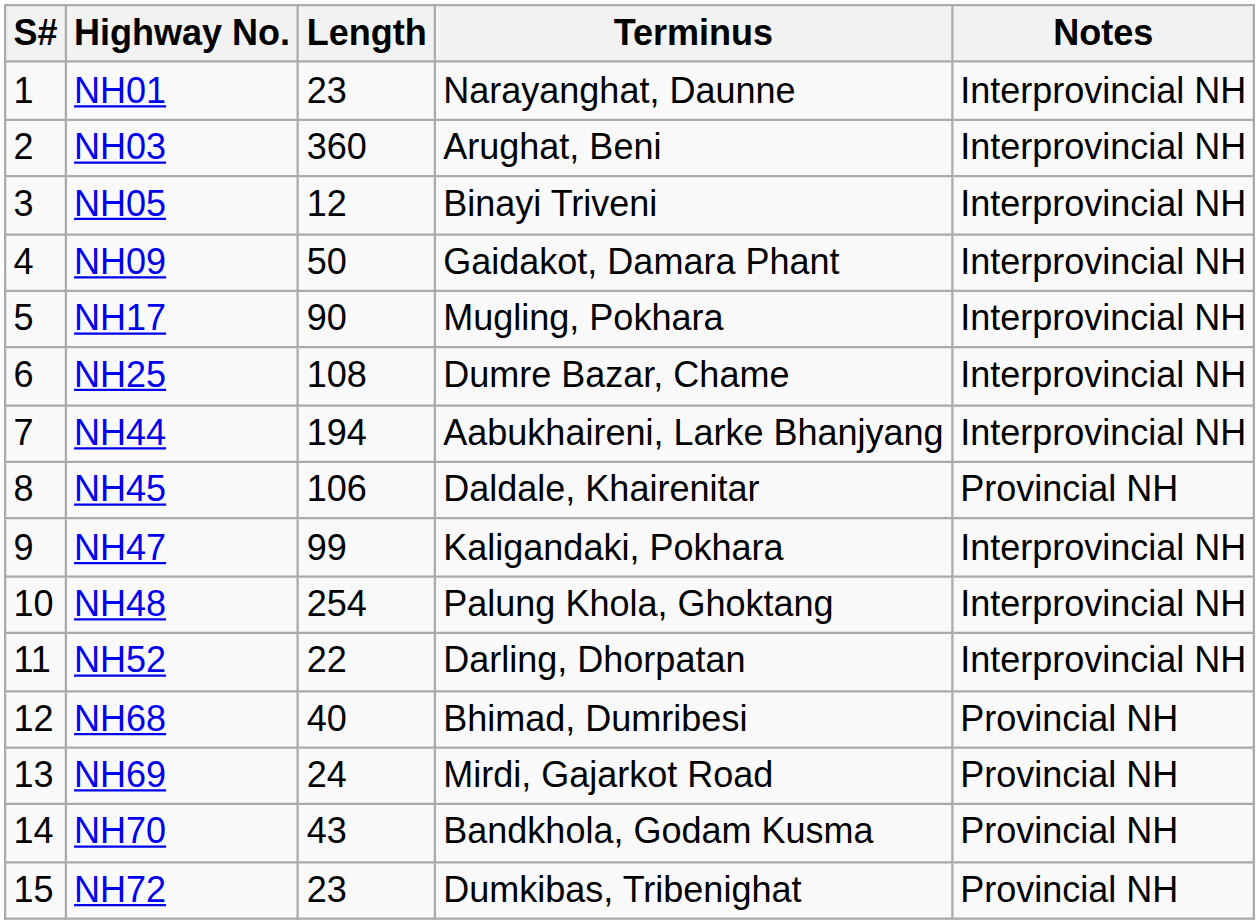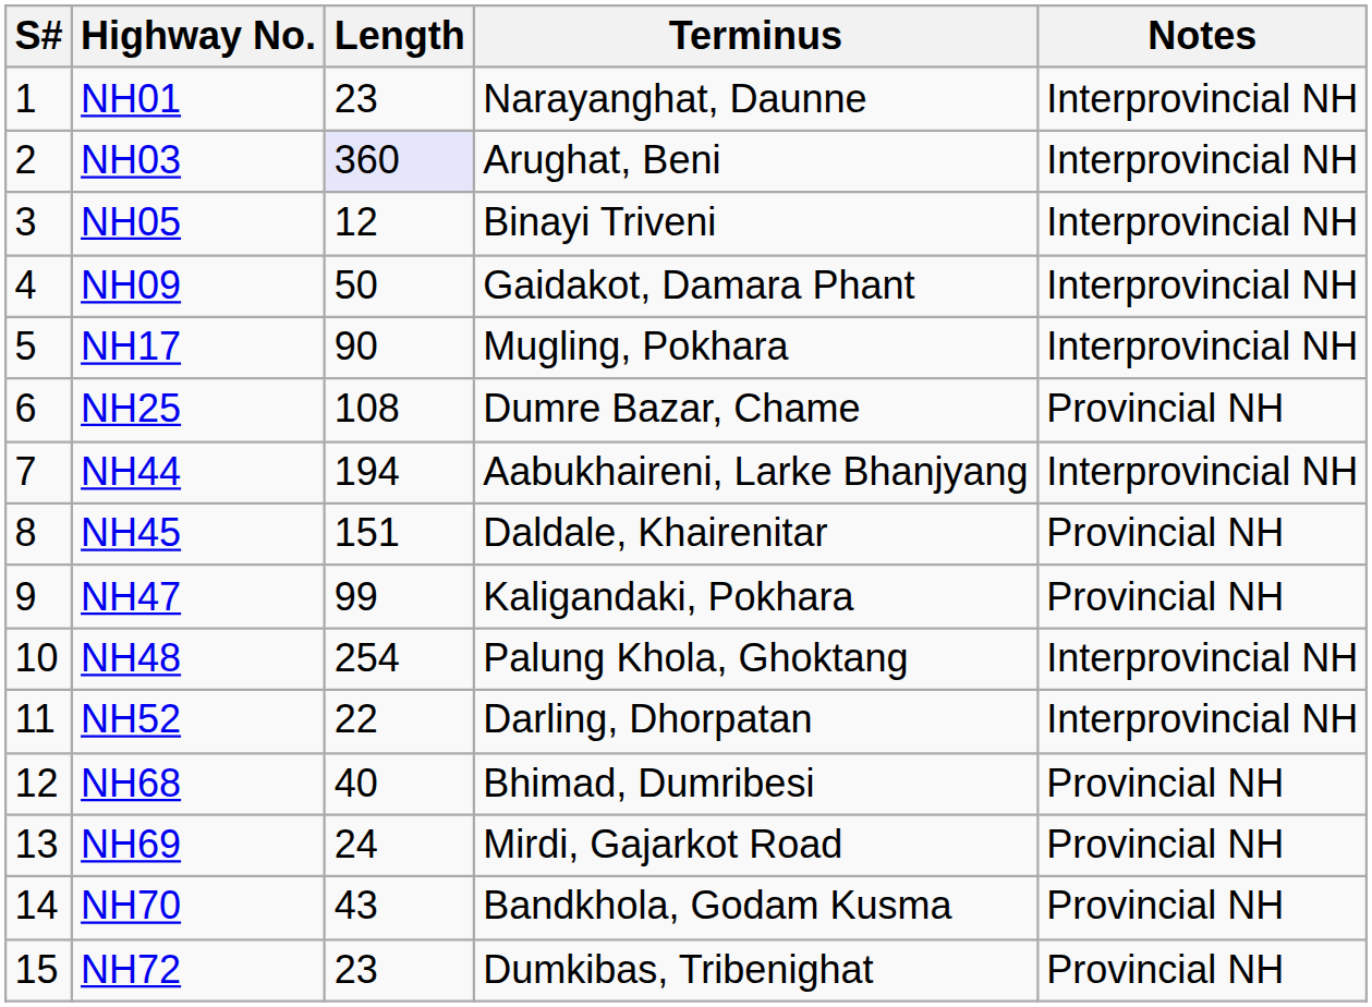 <table class="wikitable">
 <tr>
 <th>S#</th>
 <th>Highway No.</th>
 <th>Length</th>
 <th>Terminus</th>
 <th>Notes</th>
 </tr>
 <tr>
 <td>1</td>
 <td><a href='#'>NH01</a></td>
 <td>23</td>
 <td>Narayanghat, Daunne</td>
 <td>Interprovincial NH</td>
 </tr>
 <tr>
 <td>2</td>
 <td><a href='#'>NH03</a></td>
-<td>360</td>
+<td style="background: lavender;">360</td>
 <td>Arughat, Beni</td>
 <td>Interprovincial NH</td>
 </tr>
 <tr>
 <td>3</td>
 <td><a href='#'>NH05</a></td>
 <td>12</td>
 <td>Binayi Triveni</td>
 <td>Interprovincial NH</td>
 </tr>
 <tr>
 <td>4</td>
 <td><a href='#'>NH09</a></td>
 <td>50</td>
 <td>Gaidakot, Damara Phant</td>
 <td>Interprovincial NH</td>
 </tr>
 <tr>
 <td>5</td>
 <td><a href='#'>NH17</a></td>
 <td>90</td>
 <td>Mugling, Pokhara</td>
 <td>Interprovincial NH</td>
 </tr>
 <tr>
 <td>6</td>
 <td><a href='#'>NH25</a></td>
 <td>108</td>
 <td>Dumre Bazar, Chame</td>
-<td>Interprovincial NH</td>
+<td>Provincial NH</td>
 </tr>
 <tr>
 <td>7</td>
 <td><a href='#'>NH44</a></td>
 <td>194</td>
 <td>Aabukhaireni, Larke Bhanjyang</td>
 <td>Interprovincial NH</td>
 </tr>
 <tr>
 <td>8</td>
 <td><a href='#'>NH45</a></td>
-<td>106</td>
+<td>151</td>
 <td>Daldale, Khairenitar</td>
 <td>Provincial NH</td>
 </tr>
 <tr>
 <td>9</td>
 <td><a href='#'>NH47</a></td>
 <td>99</td>
 <td>Kaligandaki, Pokhara</td>
-<td>Interprovincial NH</td>
+<td>Provincial NH</td>
 </tr>
 <tr>
 <td>10</td>
 <td><a href='#'>NH48</a></td>
 <td>254</td>
 <td>Palung Khola, Ghoktang</td>
 <td>Interprovincial NH</td>
 </tr>
 <tr>
 <td>11</td>
 <td><a href='#'>NH52</a></td>
 <td>22</td>
 <td>Darling, Dhorpatan</td>
 <td>Interprovincial NH</td>
 </tr>
 <tr>
 <td>12</td>
 <td><a href='#'>NH68</a></td>
 <td>40</td>
 <td>Bhimad, Dumribesi</td>
 <td>Provincial NH</td>
 </tr>
 <tr>
 <td>13</td>
 <td><a href='#'>NH69</a></td>
 <td>24</td>
 <td>Mirdi, Gajarkot Road</td>
 <td>Provincial NH</td>
 </tr>
 <tr>
 <td>14</td>
 <td><a href='#'>NH70</a></td>
 <td>43</td>
 <td>Bandkhola, Godam Kusma</td>
 <td>Provincial NH</td>
 </tr>
 <tr>
 <td>15</td>
 <td><a href='#'>NH72</a></td>
 <td>23</td>
 <td>Dumkibas, Tribenighat</td>
 <td>Provincial NH</td>
 </tr>
 </table>
